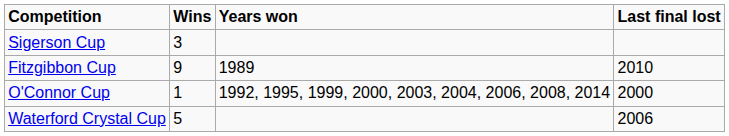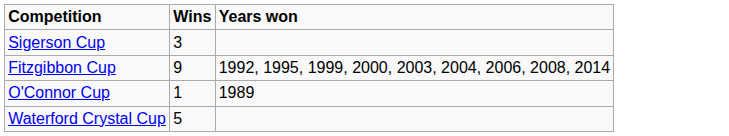 <table class="wikitable">
 <tr>
 <td><strong>Competition</strong></td>
 <td><strong>Wins</strong></td>
 <td><strong>Years won</strong></td>
-<td><strong>Last final lost</strong></td>
 </tr>
 <tr>
 <td><a href='#'>Sigerson Cup</a></td>
 <td>3</td>
 <td></td>
-<td></td>
 </tr>
 <tr>
 <td><a href='#'>Fitzgibbon Cup</a></td>
 <td>9</td>
-<td>1989</td>
-<td>2010</td>
+<td>1992, 1995, 1999, 2000, 2003, 2004, 2006, 2008, 2014</td>
 </tr>
 <tr>
 <td><a href='#'>O'Connor Cup</a></td>
 <td>1</td>
-<td>1992, 1995, 1999, 2000, 2003, 2004, 2006, 2008, 2014</td>
-<td>2000</td>
+<td>1989</td>
 </tr>
 <tr>
 <td><a href='#'>Waterford Crystal Cup</a></td>
 <td>5</td>
 <td></td>
-<td>2006</td>
 </tr>
 </table>
